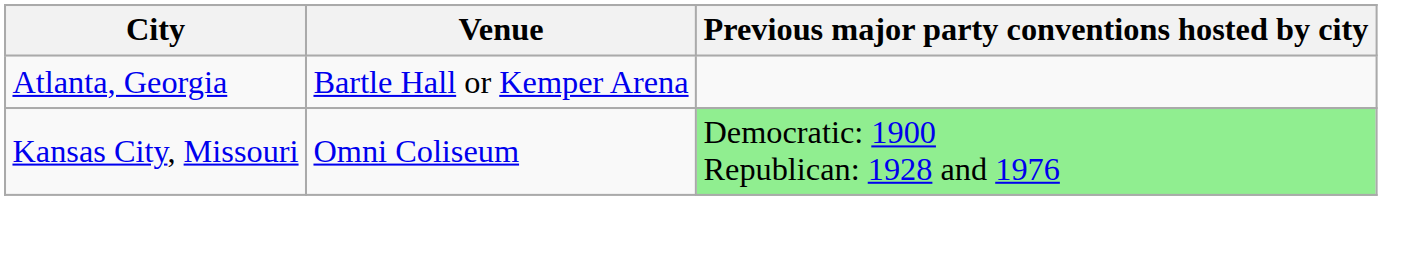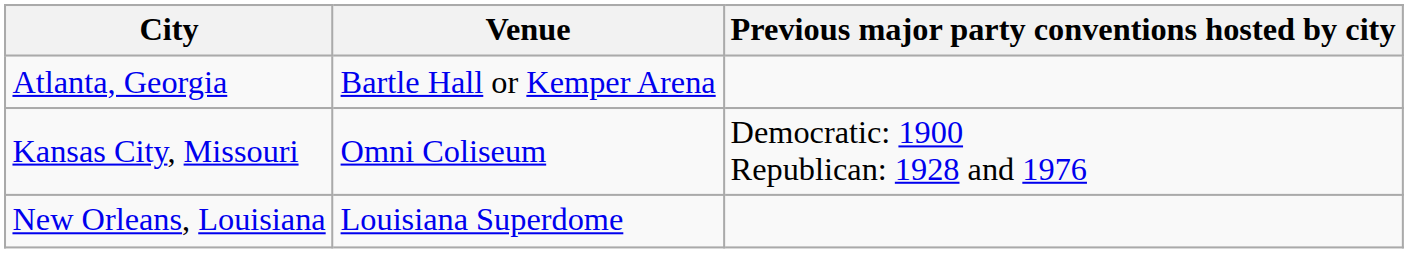 <table class="wikitable">
 <tr>
 <th>City</th>
 <th>Venue</th>
 <th>Previous major party conventions hosted by city</th>
 </tr>
 <tr>
 <td><a href='#'>Atlanta, Georgia</a></td>
 <td><a href='#'>Bartle Hall</a> or <a href='#'>Kemper Arena</a></td>
 <td></td>
 </tr>
 <tr>
 <td><a href='#'>Kansas City</a>, <a href='#'>Missouri</a></td>
 <td><a href='#'>Omni Coliseum</a></td>
-<td style="background: lightgreen;">Democratic: <a href='#'>1900</a><br>Republican: <a href='#'>1928</a> and <a href='#'>1976</a></td>
+<td>Democratic: <a href='#'>1900</a><br>Republican: <a href='#'>1928</a> and <a href='#'>1976</a></td>
+</tr>
+<tr>
+<td><a href='#'>New Orleans</a>, <a href='#'>Louisiana</a></td>
+<td><a href='#'>Louisiana Superdome</a></td>
+<td></td>
 </tr>
 </table>
